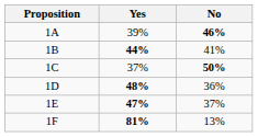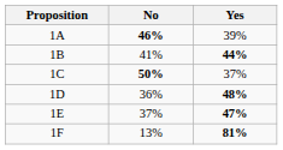 <table class="wikitable">
 <tr valign=bottom>
 <th width='125'>Proposition</th>
+<th width='100'>No</th>
 <th width='100'>Yes</th>
-<th width='100'>No</th>
 </tr>
 <tr>
 <td align=center>1A</td>
+<td align=center><strong>46%</strong></td>
 <td align=center>39%</td>
-<td align=center><strong>46%</strong></td>
 </tr>
 <tr>
 <td align=center>1B</td>
+<td align=center>41%</td>
 <td align=center><strong>44%</strong></td>
-<td align=center>41%</td>
 </tr>
 <tr>
 <td align=center>1C</td>
+<td align=center><strong>50%</strong></td>
 <td align=center>37%</td>
-<td align=center><strong>50%</strong></td>
 </tr>
 <tr>
 <td align=center>1D</td>
+<td align=center>36%</td>
 <td align=center><strong>48%</strong></td>
-<td align=center>36%</td>
 </tr>
 <tr>
 <td align=center>1E</td>
+<td align=center>37%</td>
 <td align=center><strong>47%</strong></td>
-<td align=center>37%</td>
 </tr>
 <tr>
 <td align=center>1F</td>
+<td align=center>13%</td>
 <td align=center><strong>81%</strong></td>
-<td align=center>13%</td>
 </tr>
 </table>
